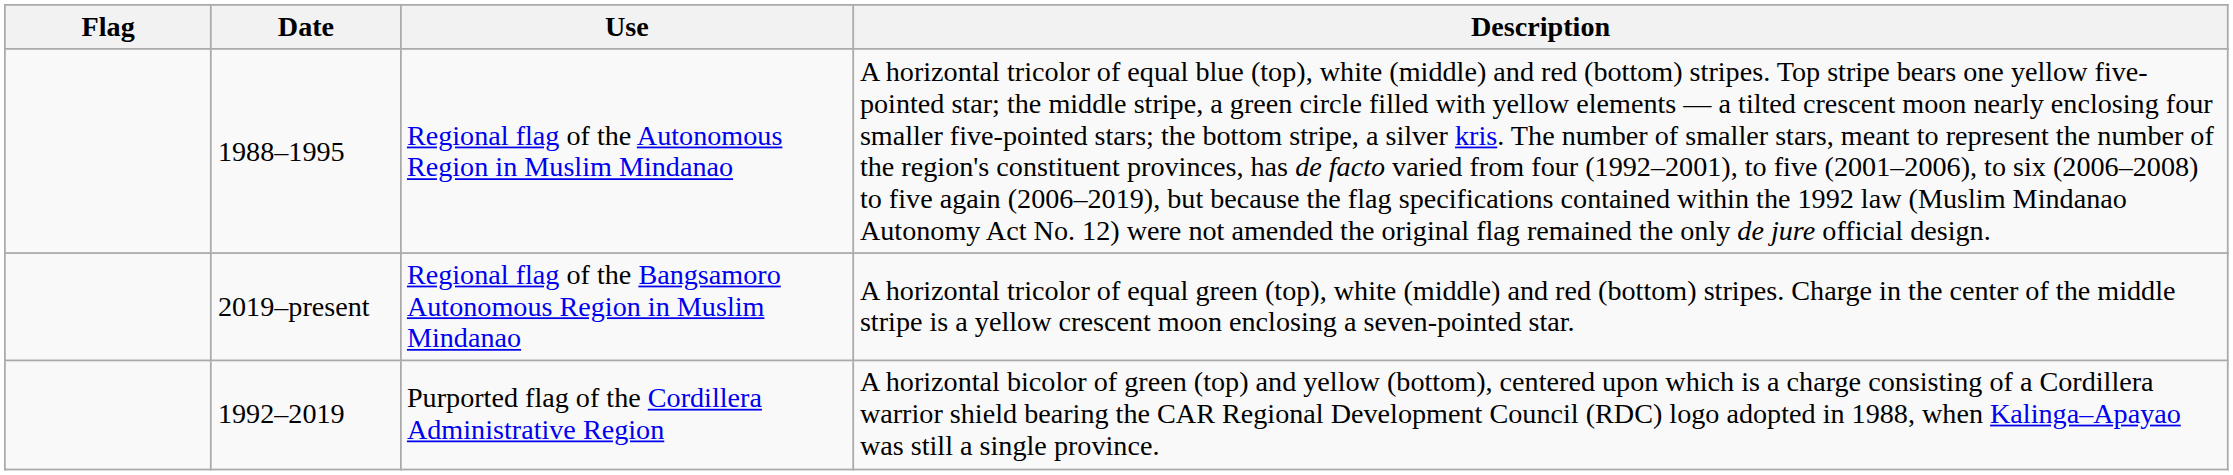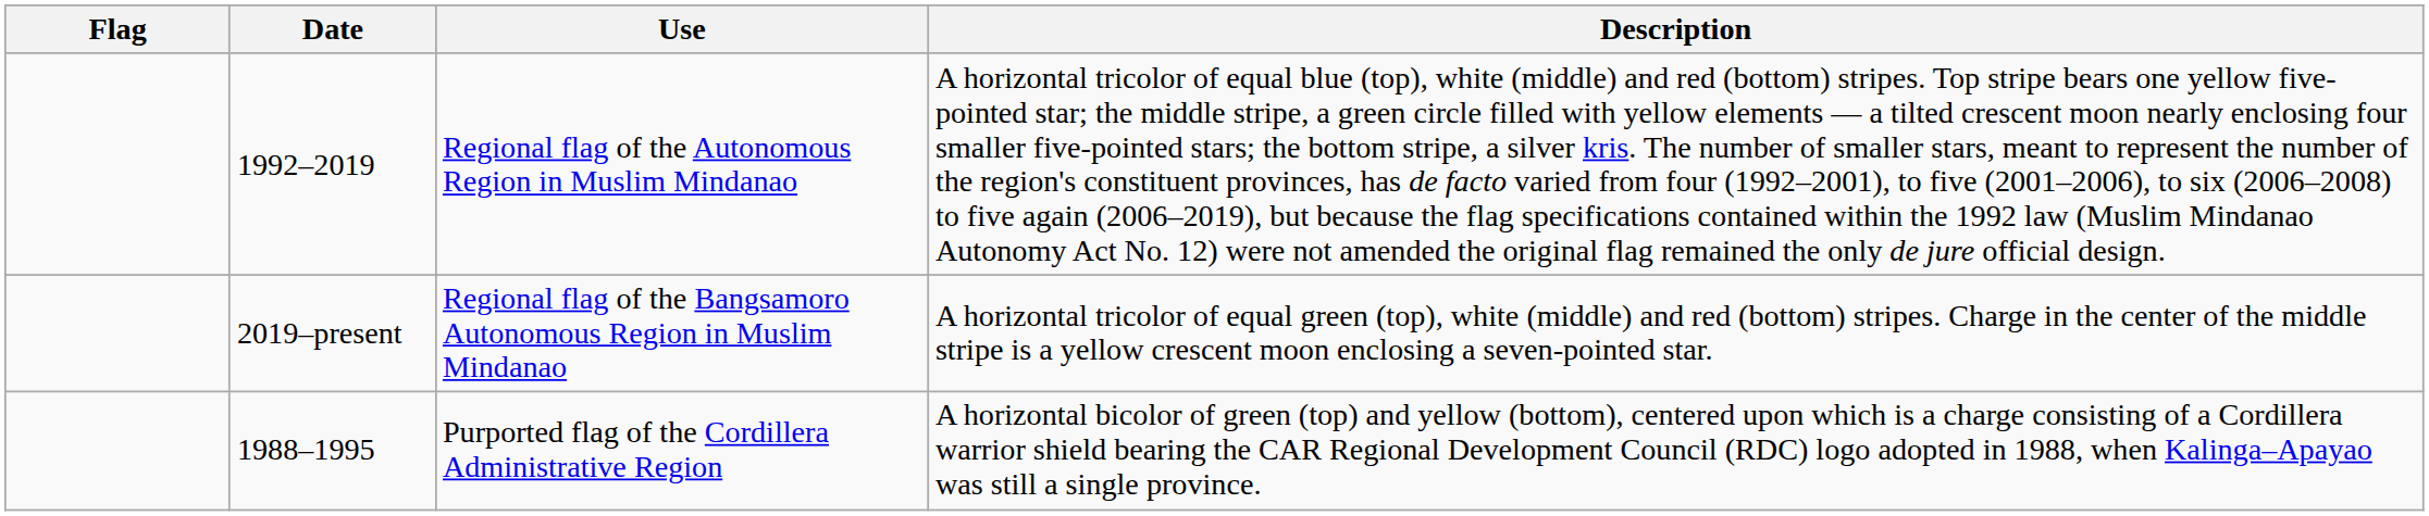 <table class="wikitable"  width=100%>
 <tr>
 <th style="width:110px;">Flag</th>
 <th style="width:100px;">Date</th>
 <th style="width:250px;">Use</th>
 <th>Description</th>
 </tr>
 <tr>
 <td style="text-align:center;"></td>
-<td>1988–1995</td>
+<td>1992–2019</td>
 <td><a href='#'>Regional flag</a> of the <a href='#'>Autonomous Region in Muslim Mindanao</a></td>
 <td>A horizontal tricolor of equal blue (top), white (middle) and red (bottom) stripes. Top stripe bears one yellow five-pointed star; the middle stripe, a green circle filled with yellow elements — a tilted crescent moon nearly enclosing four smaller five-pointed stars; the bottom stripe, a silver <a href='#'>kris</a>. The number of smaller stars, meant to represent the number of the region's constituent provinces, has <em>de facto</em> varied from four (1992–2001), to five (2001–2006), to six (2006–2008) to five again (2006–2019), but because the flag specifications contained within the 1992 law (Muslim Mindanao Autonomy Act No. 12) were not amended the original flag remained the only <em>de jure</em> official design.</td>
 </tr>
 <tr>
 <td style="text-align:center;"></td>
 <td>2019–present</td>
 <td><a href='#'>Regional flag</a> of the <a href='#'>Bangsamoro Autonomous Region in Muslim Mindanao</a></td>
 <td>A horizontal tricolor of equal green (top), white (middle) and red (bottom) stripes. Charge in the center of the middle stripe is a yellow crescent moon enclosing a seven-pointed star.</td>
 </tr>
 <tr>
 <td style="text-align:center;"></td>
-<td>1992–2019</td>
+<td>1988–1995</td>
 <td>Purported flag of the <a href='#'>Cordillera Administrative Region</a></td>
 <td>A horizontal bicolor of green (top) and yellow (bottom), centered upon which is a charge consisting of a Cordillera warrior shield bearing the CAR Regional Development Council (RDC) logo adopted in 1988, when <a href='#'>Kalinga–Apayao</a> was still a single province.</td>
 </tr>
 </table>
